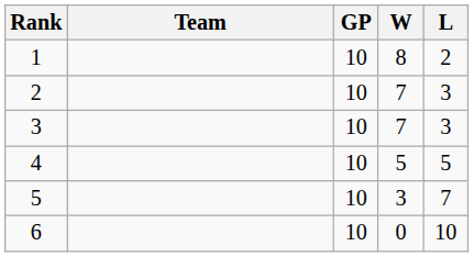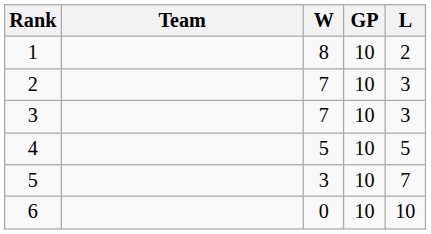 <table class="wikitable" style="text-align:center">
 <tr>
 <th>Rank</th>
 <th width=185px>Team</th>
+<th width=25px>W</th>
 <th width=25px>GP</th>
-<th width=25px>W</th>
 <th width=25px>L</th>
 </tr>
 <tr>
 <td>1</td>
 <td align="left"></td>
+<td>8</td>
 <td>10</td>
-<td>8</td>
 <td>2</td>
 </tr>
 <tr>
 <td>2</td>
 <td align="left"></td>
+<td>7</td>
 <td>10</td>
-<td>7</td>
 <td>3</td>
 </tr>
 <tr>
 <td>3</td>
 <td align="left"></td>
+<td>7</td>
 <td>10</td>
-<td>7</td>
 <td>3</td>
 </tr>
 <tr>
 <td>4</td>
 <td align="left"></td>
+<td>5</td>
 <td>10</td>
-<td>5</td>
 <td>5</td>
 </tr>
 <tr>
 <td>5</td>
 <td align="left"></td>
+<td>3</td>
 <td>10</td>
-<td>3</td>
 <td>7</td>
 </tr>
 <tr>
 <td>6</td>
 <td align="left"></td>
+<td>0</td>
 <td>10</td>
-<td>0</td>
 <td>10</td>
 </tr>
 </table>
